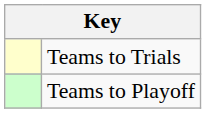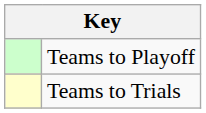 <table class="wikitable" style="text-align: center;">
 <tr>
 <th colspan=2>Key</th>
 </tr>
 <tr>
+<td style="background:#ccffcc; width:20px;"></td>
+<td align=left>Teams to Playoff</td>
+</tr>
+<tr>
 <td style="background:#ffffcc; width:20px;"></td>
 <td align=left>Teams to Trials</td>
 </tr>
-<tr>
-<td style="background:#ccffcc; width:20px;"></td>
-<td align=left>Teams to Playoff</td>
-</tr>
 </table>
